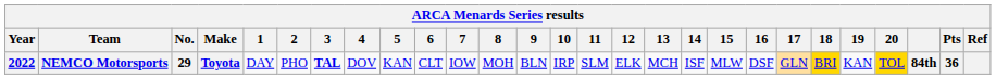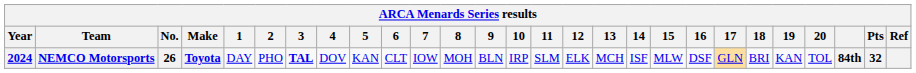 <table class="wikitable" style="text-align:center; font-size:75%">
 <tr>
 <th colspan=48><a href='#'>ARCA Menards Series</a> results</th>
 </tr>
 <tr>
 <th>Year</th>
 <th>Team</th>
 <th>No.</th>
 <th>Make</th>
 <th>1</th>
 <th>2</th>
 <th>3</th>
 <th>4</th>
 <th>5</th>
 <th>6</th>
 <th>7</th>
 <th>8</th>
 <th>9</th>
 <th>10</th>
 <th>11</th>
 <th>12</th>
 <th>13</th>
 <th>14</th>
 <th>15</th>
 <th>16</th>
 <th>17</th>
 <th>18</th>
 <th>19</th>
 <th>20</th>
 <th></th>
 <th>Pts</th>
 <th>Ref</th>
 </tr>
 <tr>
-<th><a href='#'>2022</a></th>
+<th><a href='#'>2024</a></th>
 <th><a href='#'>NEMCO Motorsports</a></th>
-<th>29</th>
+<th>26</th>
 <th><a href='#'>Toyota</a></th>
 <td><a href='#'>DAY</a></td>
 <td><a href='#'>PHO</a></td>
 <td><strong><a href='#'>TAL</a></strong></td>
 <td><a href='#'>DOV</a></td>
 <td><a href='#'>KAN</a></td>
 <td><a href='#'>CLT</a></td>
 <td><a href='#'>IOW</a></td>
 <td><a href='#'>MOH</a></td>
 <td><a href='#'>BLN</a></td>
 <td><a href='#'>IRP</a></td>
 <td><a href='#'>SLM</a></td>
 <td><a href='#'>ELK</a></td>
 <td><a href='#'>MCH</a></td>
 <td><a href='#'>ISF</a></td>
 <td><a href='#'>MLW</a></td>
 <td><a href='#'>DSF</a></td>
 <td style="background:#FFDF9F;"><a href='#'>GLN</a><br></td>
-<td style="background: gold;"><a href='#'>BRI</a></td>
+<td><a href='#'>BRI</a></td>
 <td><a href='#'>KAN</a></td>
-<td style="background: gold;"><a href='#'>TOL</a></td>
+<td><a href='#'>TOL</a></td>
 <th>84th</th>
-<th>36</th>
+<th>32</th>
 <th></th>
 </tr>
 </table>
